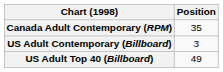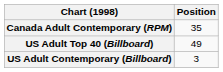 <table class="wikitable sortable plainrowheaders" style="text-align:center">
 <tr>
 <th scope="col">Chart (1998)</th>
 <th scope="col">Position</th>
 </tr>
 <tr>
 <th scope="row">Canada Adult Contemporary (<em>RPM</em>)</th>
 <td>35</td>
 </tr>
 <tr>
+<th scope="row">US Adult Top 40 (<em>Billboard</em>)</th>
+<td>49</td>
+</tr>
+<tr>
 <th scope="row">US Adult Contemporary (<em>Billboard</em>)</th>
 <td>3</td>
 </tr>
-<tr>
-<th scope="row">US Adult Top 40 (<em>Billboard</em>)</th>
-<td>49</td>
-</tr>
 </table>
